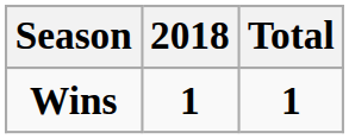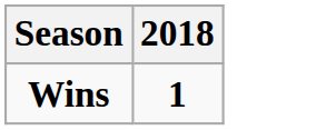 <table class="wikitable">
 <tr>
 <th>Season</th>
 <th>2018</th>
-<th><strong>Total</strong></th>
 </tr>
 <tr align=center>
 <td><strong>Wins</strong></td>
 <td><strong>1</strong></td>
-<td><strong>1</strong></td>
 </tr>
 </table>
